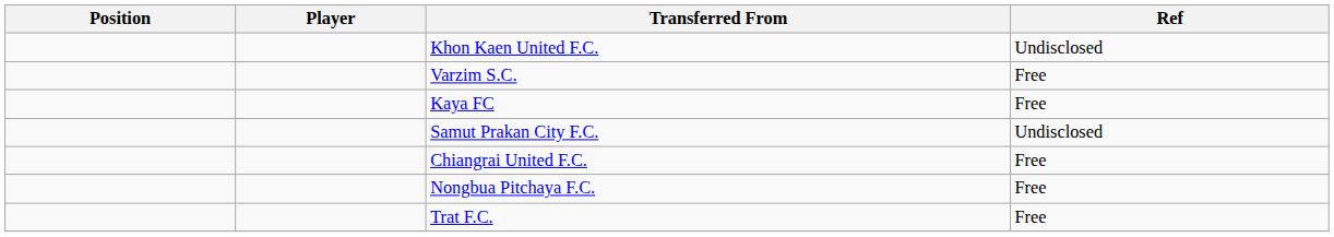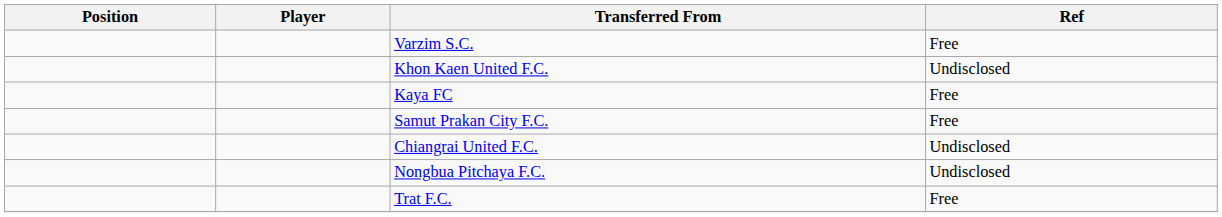 <table class="wikitable sortable" style="width:60%; text-align:center; font-size:100%; text-align:left;">
 <tr>
 <th>Position</th>
 <th>Player</th>
 <th>Transferred From</th>
 <th>Ref</th>
 </tr>
 <tr>
 <td></td>
 <td></td>
-<td> <a href='#'>Khon Kaen United F.C.</a></td>
-<td>Undisclosed</td>
+<td> <a href='#'>Varzim S.C.</a></td>
+<td>Free</td>
 </tr>
 <tr>
 <td></td>
 <td></td>
-<td> <a href='#'>Varzim S.C.</a></td>
-<td>Free</td>
+<td> <a href='#'>Khon Kaen United F.C.</a></td>
+<td>Undisclosed</td>
 </tr>
 <tr>
 <td></td>
 <td></td>
 <td> <a href='#'>Kaya FC</a></td>
 <td>Free</td>
 </tr>
 <tr>
 <td></td>
 <td></td>
 <td> <a href='#'>Samut Prakan City F.C.</a></td>
+<td>Free</td>
+</tr>
+<tr>
+<td></td>
+<td></td>
+<td> <a href='#'>Chiangrai United F.C.</a></td>
 <td>Undisclosed</td>
 </tr>
 <tr>
 <td></td>
 <td></td>
-<td> <a href='#'>Chiangrai United F.C.</a></td>
-<td>Free</td>
-</tr>
-<tr>
-<td></td>
-<td></td>
 <td> <a href='#'>Nongbua Pitchaya F.C.</a></td>
-<td>Free</td>
+<td>Undisclosed</td>
 </tr>
 <tr>
 <td></td>
 <td></td>
 <td> <a href='#'>Trat F.C.</a></td>
 <td>Free</td>
 </tr>
 <tr>
 </tr>
 </table>
